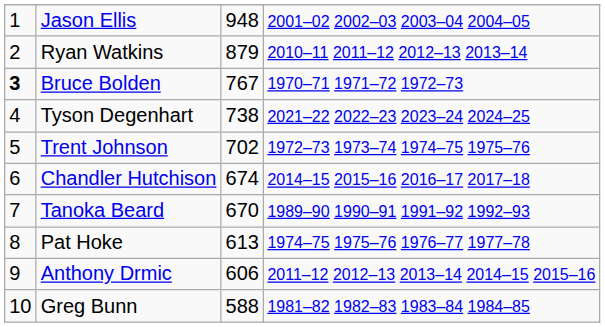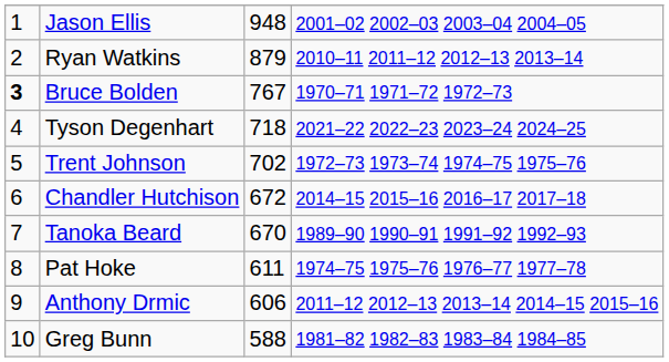 <table class="wikitable">
 <tr>
 </tr>
 <tr>
 <td>1</td>
 <td><a href='#'>Jason Ellis</a></td>
 <td>948</td>
 <td style="font-size:80%;"><a href='#'>2001–02</a> <a href='#'>2002–03</a> <a href='#'>2003–04</a> <a href='#'>2004–05</a></td>
 </tr>
 <tr>
 <td>2</td>
 <td>Ryan Watkins</td>
 <td>879</td>
 <td style="font-size:80%;"><a href='#'>2010–11</a> <a href='#'>2011–12</a> <a href='#'>2012–13</a> <a href='#'>2013–14</a></td>
 </tr>
 <tr>
 <td><strong>3</strong></td>
 <td><a href='#'>Bruce Bolden</a></td>
 <td>767</td>
 <td style="font-size:80%;"><a href='#'>1970–71</a> <a href='#'>1971–72</a> <a href='#'>1972–73</a></td>
 </tr>
 <tr>
 <td>4</td>
 <td>Tyson Degenhart</td>
-<td>738</td>
+<td>718</td>
 <td style="font-size:80%;"><a href='#'>2021–22</a> <a href='#'>2022–23</a> <a href='#'>2023–24</a> <a href='#'>2024–25</a></td>
 </tr>
 <tr>
 <td>5</td>
 <td><a href='#'>Trent Johnson</a></td>
 <td>702</td>
 <td style="font-size:80%;"><a href='#'>1972–73</a> <a href='#'>1973–74</a> <a href='#'>1974–75</a> <a href='#'>1975–76</a></td>
 </tr>
 <tr>
 <td>6</td>
 <td><a href='#'>Chandler Hutchison</a></td>
-<td>674</td>
+<td>672</td>
 <td style="font-size:80%;"><a href='#'>2014–15</a> <a href='#'>2015–16</a> <a href='#'>2016–17</a> <a href='#'>2017–18</a></td>
 </tr>
 <tr>
 <td>7</td>
 <td><a href='#'>Tanoka Beard</a></td>
 <td>670</td>
 <td style="font-size:80%;"><a href='#'>1989–90</a> <a href='#'>1990–91</a> <a href='#'>1991–92</a> <a href='#'>1992–93</a></td>
 </tr>
 <tr>
 <td>8</td>
 <td>Pat Hoke</td>
-<td>613</td>
+<td>611</td>
 <td style="font-size:80%;"><a href='#'>1974–75</a> <a href='#'>1975–76</a> <a href='#'>1976–77</a> <a href='#'>1977–78</a></td>
 </tr>
 <tr>
 <td>9</td>
 <td><a href='#'>Anthony Drmic</a></td>
 <td>606</td>
 <td style="font-size:80%;"><a href='#'>2011–12</a> <a href='#'>2012–13</a> <a href='#'>2013–14</a> <a href='#'>2014–15</a> <a href='#'>2015–16</a></td>
 </tr>
 <tr>
 <td>10</td>
 <td>Greg Bunn</td>
 <td>588</td>
 <td style="font-size:80%;"><a href='#'>1981–82</a> <a href='#'>1982–83</a> <a href='#'>1983–84</a> <a href='#'>1984–85</a></td>
 </tr>
 </table>
